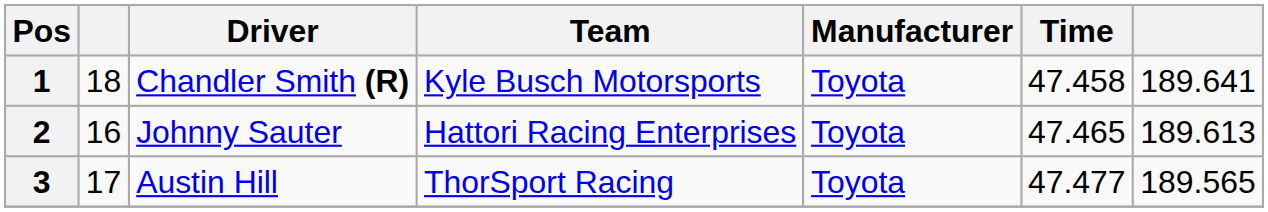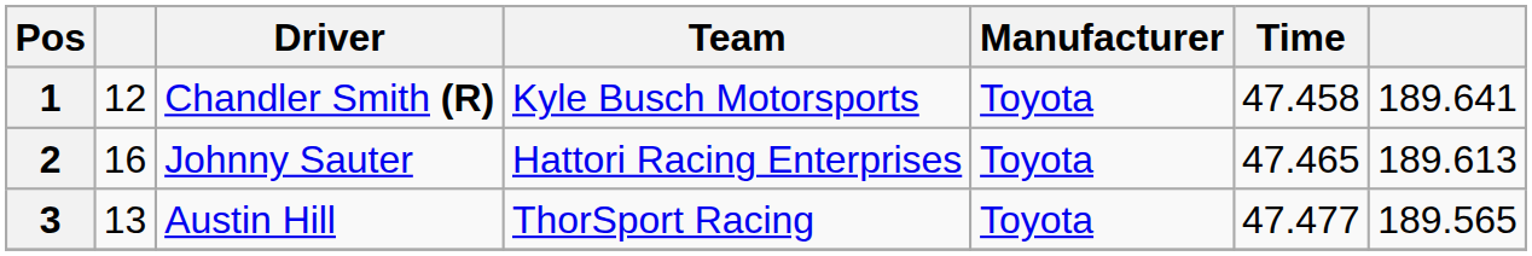 <table class="wikitable" style="font-size:95%">
 <tr>
 <th>Pos</th>
 <th></th>
 <th>Driver</th>
 <th>Team</th>
 <th>Manufacturer</th>
 <th>Time</th>
 <th></th>
 </tr>
 <tr>
 <th>1</th>
-<td>18</td>
+<td>12</td>
 <td><a href='#'>Chandler Smith</a> <strong>(R)</strong></td>
 <td><a href='#'>Kyle Busch Motorsports</a></td>
 <td><a href='#'>Toyota</a></td>
 <td>47.458</td>
 <td>189.641</td>
 </tr>
 <tr>
 <th>2</th>
 <td>16</td>
 <td><a href='#'>Johnny Sauter</a></td>
 <td><a href='#'>Hattori Racing Enterprises</a></td>
 <td><a href='#'>Toyota</a></td>
 <td>47.465</td>
 <td>189.613</td>
 </tr>
 <tr>
 <th>3</th>
-<td>17</td>
+<td>13</td>
 <td><a href='#'>Austin Hill</a></td>
 <td><a href='#'>ThorSport Racing</a></td>
 <td><a href='#'>Toyota</a></td>
 <td>47.477</td>
 <td>189.565</td>
 </tr>
 <tr>
 </tr>
 </table>
